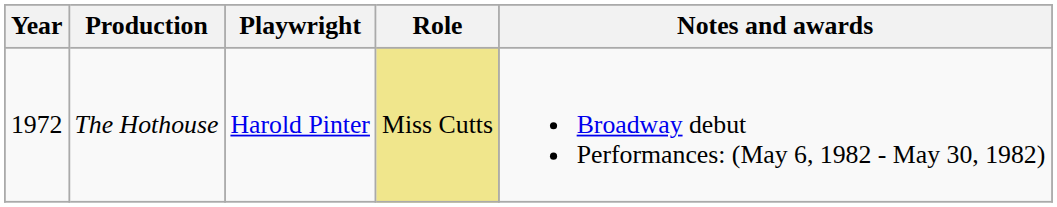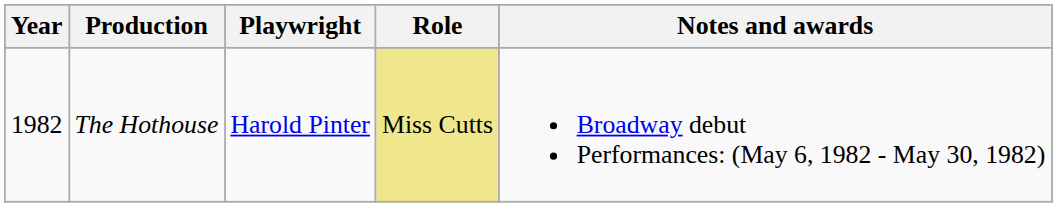 <table class="wikitable" style="font-size: 90%;">
 <tr>
 <th>Year</th>
 <th>Production</th>
 <th>Playwright</th>
 <th>Role</th>
 <th>Notes and awards</th>
 </tr>
 <tr>
-<td>1972</td>
+<td>1982</td>
 <td><em>The Hothouse</em></td>
 <td><a href='#'>Harold Pinter</a></td>
 <td style="background: khaki;">Miss Cutts</td>
 <td><br><ul><li><a href='#'>Broadway</a> debut</li><li>Performances: (May 6, 1982 - May 30, 1982)</li></ul></td>
 </tr>
 </table>
